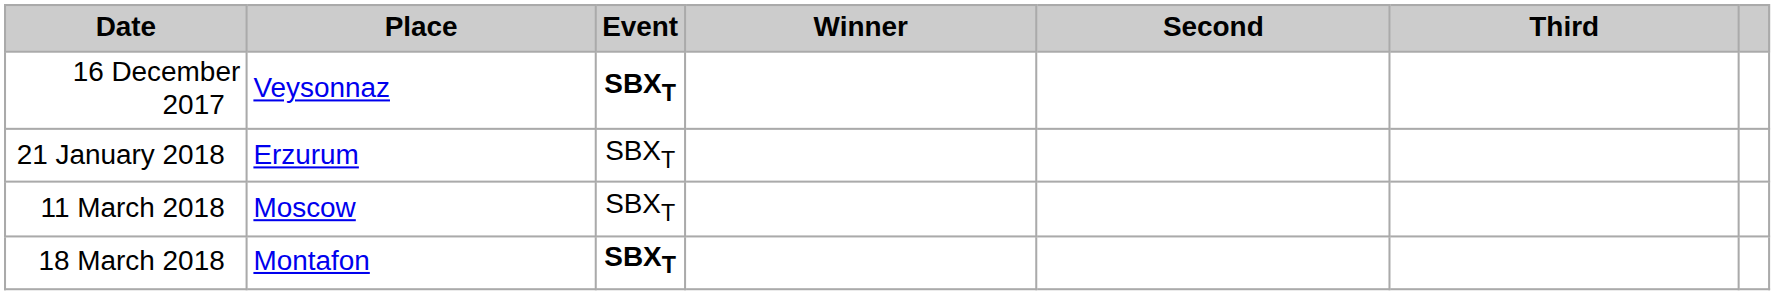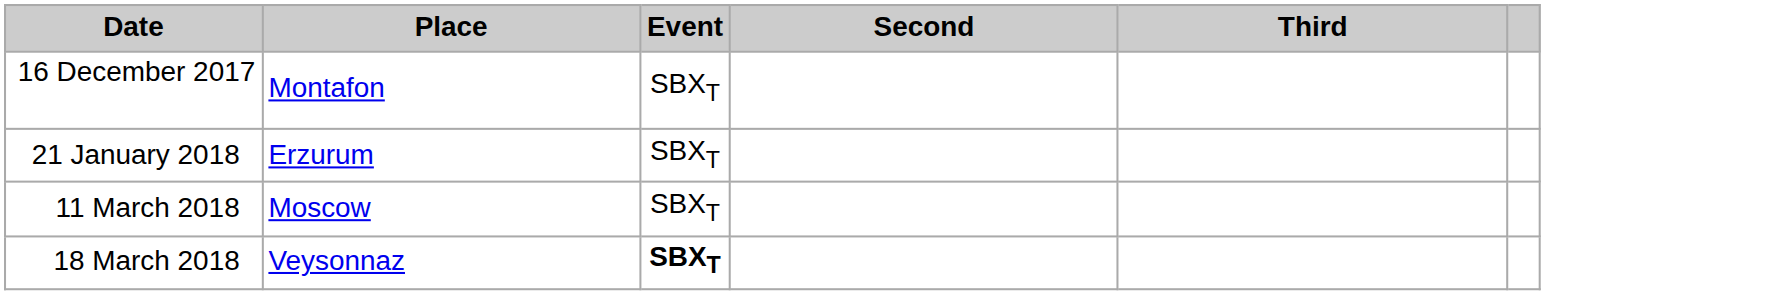 <table class="wikitable plainrowheaders" style="background:#fff; font-size:86%; line-height:16px; border:grey solid 1px; border-collapse:collapse;">
 <tr style="background:#ccc; text-align:center;">
 <th scope="col" style="background:#ccc; width:120px;">Date</th>
 <th scope="col" style="background:#ccc; width:180px;">Place</th>
 <th scope="col" style="background:#ccc; width:30px;">Event</th>
-<th scope="col" style="background:#ccc; width:185px;">Winner</th>
 <th scope="col" style="background:#ccc; width:185px;">Second</th>
 <th scope="col" style="background:#ccc; width:185px;">Third</th>
 <th scope="col" style="background:#ccc; width:10px;"></th>
 </tr>
 <tr>
 <td align=right>16 December 2017  </td>
-<td> <a href='#'>Veysonnaz</a></td>
-<td align=center><strong>SBX<sub>T</sub></strong></td>
-<td></td>
+<td> <a href='#'>Montafon</a></td>
+<td align=center>SBX<sub>T</sub></td>
 <td></td>
 <td></td>
 <td></td>
 </tr>
 <tr>
 <td align=right>21 January 2018  </td>
 <td> <a href='#'>Erzurum</a></td>
 <td align=center>SBX<sub>T</sub></td>
 <td></td>
 <td></td>
 <td></td>
-<td></td>
 </tr>
 <tr>
 <td align=right>11 March 2018  </td>
 <td> <a href='#'>Moscow</a></td>
 <td align=center>SBX<sub>T</sub></td>
 <td></td>
 <td></td>
 <td></td>
-<td></td>
 </tr>
 <tr>
 <td align=right>18 March 2018  </td>
-<td> <a href='#'>Montafon</a></td>
+<td> <a href='#'>Veysonnaz</a></td>
 <td align=center><strong>SBX<sub>T</sub></strong></td>
-<td></td>
 <td></td>
 <td></td>
 <td></td>
 </tr>
 </table>
